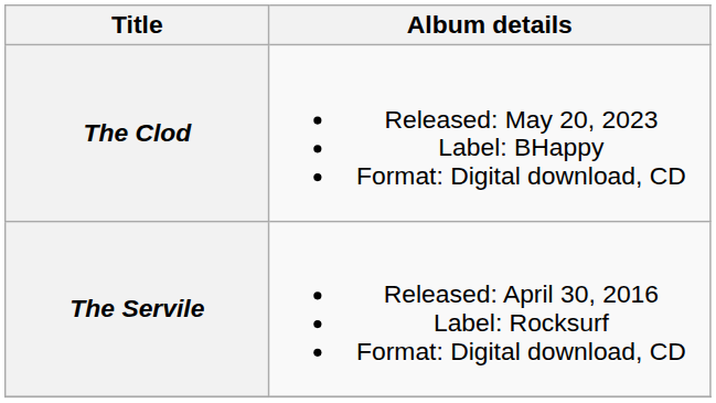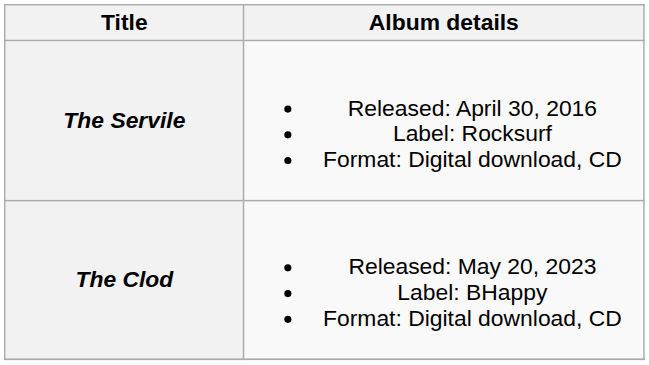 <table class="wikitable plainrowheaders" style="text-align:center">
 <tr>
 <th scope="col" style="width:10em;">Title</th>
 <th scope="col" style="width:17em;">Album details</th>
 </tr>
 <tr>
+<th scope="row"><em>The Servile</em></th>
+<td><br><ul><li>Released: April 30, 2016</li><li>Label: Rocksurf</li><li>Format: Digital download, CD</li></ul></td>
+</tr>
+<tr>
 <th scope="row"><em>The Clod</em></th>
 <td><br><ul><li>Released: May 20, 2023</li><li>Label: BHappy</li><li>Format: Digital download, CD</li></ul></td>
 </tr>
 <tr>
-<th scope="row"><em>The Servile</em></th>
-<td><br><ul><li>Released: April 30, 2016</li><li>Label: Rocksurf</li><li>Format: Digital download, CD</li></ul></td>
-</tr>
-<tr>
 </tr>
 </table>
